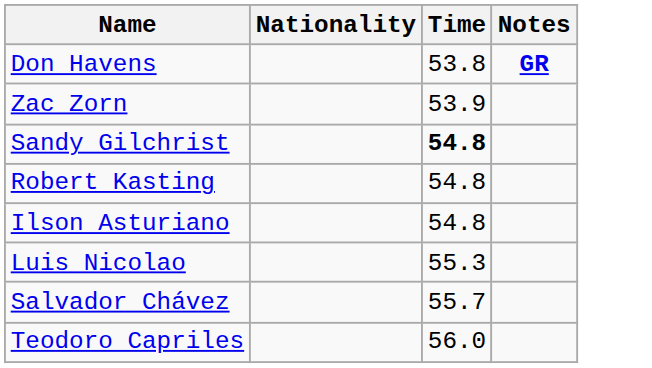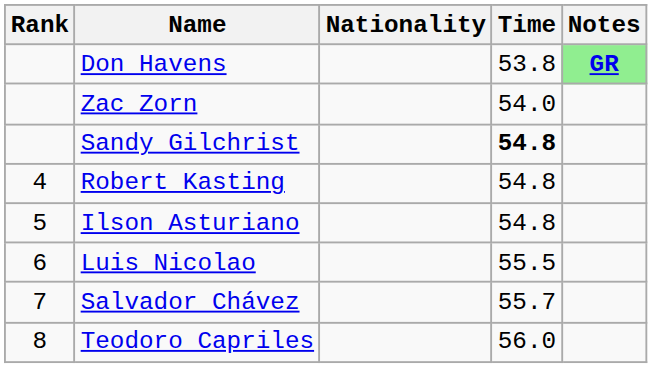 <table class="wikitable sortable" style="text-align:center">
 <tr>
+<th>Rank</th>
 <th>Name</th>
 <th>Nationality</th>
 <th>Time</th>
 <th>Notes</th>
 </tr>
 <tr>
+<td></td>
 <td align=left><a href='#'>Don Havens</a></td>
 <td align=left></td>
 <td>53.8</td>
-<td><strong><a href='#'>GR</a></strong></td>
+<td style="background: lightgreen;"><strong><a href='#'>GR</a></strong></td>
 </tr>
 <tr>
+<td></td>
 <td align=left><a href='#'>Zac Zorn</a></td>
 <td align=left></td>
-<td>53.9</td>
+<td>54.0</td>
 <td></td>
 </tr>
 <tr>
+<td></td>
 <td align=left><a href='#'>Sandy Gilchrist</a></td>
 <td align=left></td>
 <td><strong>54.8</strong></td>
 <td></td>
 </tr>
 <tr>
+<td>4</td>
 <td align=left><a href='#'>Robert Kasting</a></td>
 <td align=left></td>
 <td>54.8</td>
 <td></td>
 </tr>
 <tr>
+<td>5</td>
 <td align=left><a href='#'>Ilson Asturiano</a></td>
 <td align=left></td>
 <td>54.8</td>
 <td></td>
 </tr>
 <tr>
+<td>6</td>
 <td align=left><a href='#'>Luis Nicolao</a></td>
 <td align=left></td>
-<td>55.3</td>
+<td>55.5</td>
 <td></td>
 </tr>
 <tr>
+<td>7</td>
 <td align=left><a href='#'>Salvador Chávez</a></td>
 <td align=left></td>
 <td>55.7</td>
 <td></td>
 </tr>
 <tr>
+<td>8</td>
 <td align=left><a href='#'>Teodoro Capriles</a></td>
 <td align=left></td>
 <td>56.0</td>
 <td></td>
 </tr>
 </table>
